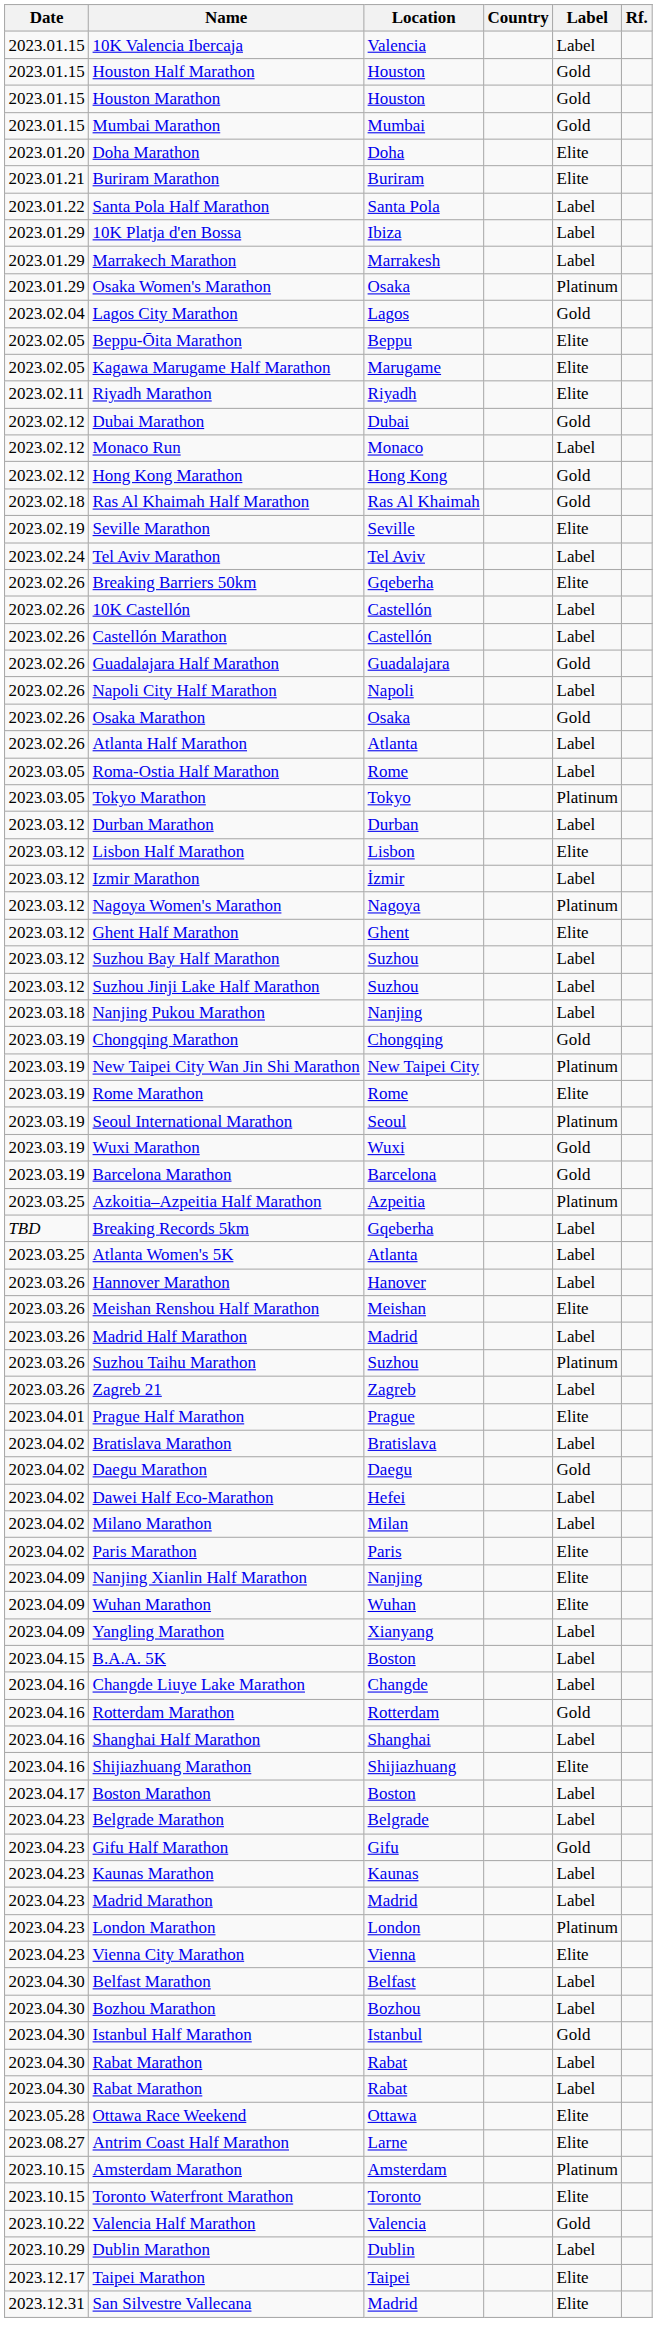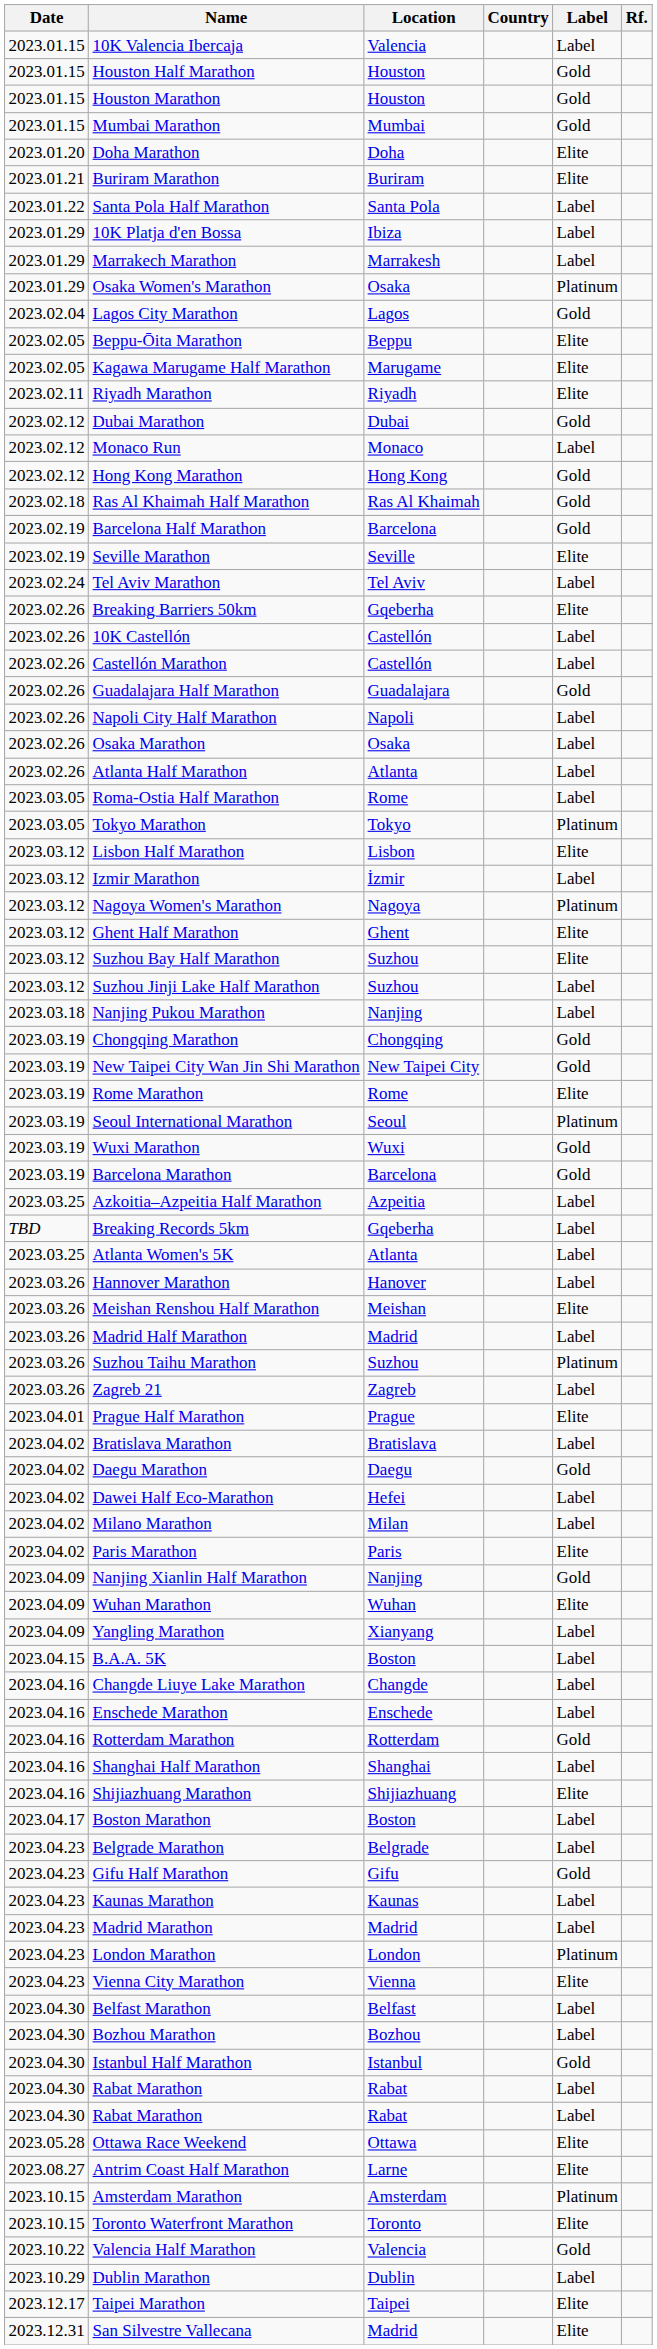 <table class="wikitable sortable">
 <tr>
 <th>Date</th>
 <th>Name</th>
 <th>Location</th>
 <th>Country</th>
 <th>Label</th>
 <th class="unsortable">Rf.</th>
 </tr>
 <tr>
 <td>2023.01.15</td>
 <td><a href='#'>10K Valencia Ibercaja</a></td>
 <td><a href='#'>Valencia</a></td>
 <td></td>
 <td>Label</td>
 <td></td>
 </tr>
 <tr>
 <td>2023.01.15</td>
 <td><a href='#'>Houston Half Marathon</a></td>
 <td><a href='#'>Houston</a></td>
 <td></td>
 <td>Gold</td>
 <td></td>
 </tr>
 <tr>
 <td>2023.01.15</td>
 <td><a href='#'>Houston Marathon</a></td>
 <td><a href='#'>Houston</a></td>
 <td></td>
 <td>Gold</td>
 <td></td>
 </tr>
 <tr>
 <td>2023.01.15</td>
 <td><a href='#'>Mumbai Marathon</a></td>
 <td><a href='#'>Mumbai</a></td>
 <td></td>
 <td>Gold</td>
 <td></td>
 </tr>
 <tr>
 <td>2023.01.20</td>
 <td><a href='#'>Doha Marathon</a></td>
 <td><a href='#'>Doha</a></td>
 <td></td>
 <td>Elite</td>
 <td></td>
 </tr>
 <tr>
 <td>2023.01.21</td>
 <td><a href='#'>Buriram Marathon</a></td>
 <td><a href='#'>Buriram</a></td>
 <td></td>
 <td>Elite</td>
 <td></td>
 </tr>
 <tr>
 <td>2023.01.22</td>
 <td><a href='#'>Santa Pola Half Marathon</a></td>
 <td><a href='#'>Santa Pola</a></td>
 <td></td>
 <td>Label</td>
 <td></td>
 </tr>
 <tr>
 <td>2023.01.29</td>
 <td><a href='#'>10K Platja d'en Bossa</a></td>
 <td><a href='#'>Ibiza</a></td>
 <td></td>
 <td>Label</td>
 <td></td>
 </tr>
 <tr>
 <td>2023.01.29</td>
 <td><a href='#'>Marrakech Marathon</a></td>
 <td><a href='#'>Marrakesh</a></td>
 <td></td>
 <td>Label</td>
 <td></td>
 </tr>
 <tr>
 <td>2023.01.29</td>
 <td><a href='#'>Osaka Women's Marathon</a></td>
 <td><a href='#'>Osaka</a></td>
 <td></td>
 <td>Platinum</td>
 <td></td>
 </tr>
 <tr>
 <td>2023.02.04</td>
 <td><a href='#'>Lagos City Marathon</a></td>
 <td><a href='#'>Lagos</a></td>
 <td></td>
 <td>Gold</td>
 <td></td>
 </tr>
 <tr>
 <td>2023.02.05</td>
 <td><a href='#'>Beppu-Ōita Marathon</a></td>
 <td><a href='#'>Beppu</a></td>
 <td></td>
 <td>Elite</td>
 <td></td>
 </tr>
 <tr>
 <td>2023.02.05</td>
 <td><a href='#'>Kagawa Marugame Half Marathon</a></td>
 <td><a href='#'>Marugame</a></td>
 <td></td>
 <td>Elite</td>
 <td></td>
 </tr>
 <tr>
 <td>2023.02.11</td>
 <td><a href='#'>Riyadh Marathon</a></td>
 <td><a href='#'>Riyadh</a></td>
 <td></td>
 <td>Elite</td>
 <td></td>
 </tr>
 <tr>
 <td>2023.02.12</td>
 <td><a href='#'>Dubai Marathon</a></td>
 <td><a href='#'>Dubai</a></td>
 <td></td>
 <td>Gold</td>
 <td></td>
 </tr>
 <tr>
 <td>2023.02.12</td>
 <td><a href='#'>Monaco Run</a></td>
 <td><a href='#'>Monaco</a></td>
 <td></td>
 <td>Label</td>
 <td></td>
 </tr>
 <tr>
 <td>2023.02.12</td>
 <td><a href='#'>Hong Kong Marathon</a></td>
 <td><a href='#'>Hong Kong</a></td>
 <td></td>
 <td>Gold</td>
 <td></td>
 </tr>
 <tr>
 <td>2023.02.18</td>
 <td><a href='#'>Ras Al Khaimah Half Marathon</a></td>
 <td><a href='#'>Ras Al Khaimah</a></td>
 <td></td>
 <td>Gold</td>
 <td></td>
 </tr>
 <tr>
 <td>2023.02.19</td>
+<td><a href='#'>Barcelona Half Marathon</a></td>
+<td><a href='#'>Barcelona</a></td>
+<td></td>
+<td>Gold</td>
+<td></td>
+</tr>
+<tr>
+<td>2023.02.19</td>
 <td><a href='#'>Seville Marathon</a></td>
 <td><a href='#'>Seville</a></td>
 <td></td>
 <td>Elite</td>
 <td></td>
 </tr>
 <tr>
 <td>2023.02.24</td>
 <td><a href='#'>Tel Aviv Marathon</a></td>
 <td><a href='#'>Tel Aviv</a></td>
 <td></td>
 <td>Label</td>
 <td></td>
 </tr>
 <tr>
 <td>2023.02.26</td>
 <td><a href='#'>Breaking Barriers 50km</a></td>
 <td><a href='#'>Gqeberha</a></td>
 <td></td>
 <td>Elite</td>
 <td></td>
 </tr>
 <tr>
 <td>2023.02.26</td>
 <td><a href='#'>10K Castellón</a></td>
 <td><a href='#'>Castellón</a></td>
 <td></td>
 <td>Label</td>
 <td></td>
 </tr>
 <tr>
 <td>2023.02.26</td>
 <td><a href='#'>Castellón Marathon</a></td>
 <td><a href='#'>Castellón</a></td>
 <td></td>
 <td>Label</td>
 <td></td>
 </tr>
 <tr>
 <td>2023.02.26</td>
 <td><a href='#'>Guadalajara Half Marathon</a></td>
 <td><a href='#'>Guadalajara</a></td>
 <td></td>
 <td>Gold</td>
 <td></td>
 </tr>
 <tr>
 <td>2023.02.26</td>
 <td><a href='#'>Napoli City Half Marathon</a></td>
 <td><a href='#'>Napoli</a></td>
 <td></td>
 <td>Label</td>
 <td></td>
 </tr>
 <tr>
 <td>2023.02.26</td>
 <td><a href='#'>Osaka Marathon</a></td>
 <td><a href='#'>Osaka</a></td>
 <td></td>
-<td>Gold</td>
+<td>Label</td>
 <td></td>
 </tr>
 <tr>
 <td>2023.02.26</td>
 <td><a href='#'>Atlanta Half Marathon</a></td>
 <td><a href='#'>Atlanta</a></td>
 <td></td>
 <td>Label</td>
 <td></td>
 </tr>
 <tr>
 <td>2023.03.05</td>
 <td><a href='#'>Roma-Ostia Half Marathon</a></td>
 <td><a href='#'>Rome</a></td>
 <td></td>
 <td>Label</td>
 <td></td>
 </tr>
 <tr>
 <td>2023.03.05</td>
 <td><a href='#'>Tokyo Marathon</a></td>
 <td><a href='#'>Tokyo</a></td>
 <td></td>
 <td>Platinum</td>
-<td></td>
-</tr>
-<tr>
-<td>2023.03.12</td>
-<td><a href='#'>Durban Marathon</a></td>
-<td><a href='#'>Durban</a></td>
-<td></td>
-<td>Label</td>
 <td></td>
 </tr>
 <tr>
 <td>2023.03.12</td>
 <td><a href='#'>Lisbon Half Marathon</a></td>
 <td><a href='#'>Lisbon</a></td>
 <td></td>
 <td>Elite</td>
 <td></td>
 </tr>
 <tr>
 <td>2023.03.12</td>
 <td><a href='#'>Izmir Marathon</a></td>
 <td><a href='#'>İzmir</a></td>
 <td></td>
 <td>Label</td>
 <td></td>
 </tr>
 <tr>
 <td>2023.03.12</td>
 <td><a href='#'>Nagoya Women's Marathon</a></td>
 <td><a href='#'>Nagoya</a></td>
 <td></td>
 <td>Platinum</td>
 <td></td>
 </tr>
 <tr>
 <td>2023.03.12</td>
 <td><a href='#'>Ghent Half Marathon</a></td>
 <td><a href='#'>Ghent</a></td>
 <td></td>
 <td>Elite</td>
 <td></td>
 </tr>
 <tr>
 <td>2023.03.12</td>
 <td><a href='#'>Suzhou Bay Half Marathon</a></td>
 <td><a href='#'>Suzhou</a></td>
 <td></td>
-<td>Label</td>
+<td>Elite</td>
 <td></td>
 </tr>
 <tr>
 <td>2023.03.12</td>
 <td><a href='#'>Suzhou Jinji Lake Half Marathon</a></td>
 <td><a href='#'>Suzhou</a></td>
 <td></td>
 <td>Label</td>
 <td></td>
 </tr>
 <tr>
 <td>2023.03.18</td>
 <td><a href='#'>Nanjing Pukou Marathon</a></td>
 <td><a href='#'>Nanjing</a></td>
 <td></td>
 <td>Label</td>
 <td></td>
 </tr>
 <tr>
 <td>2023.03.19</td>
 <td><a href='#'>Chongqing Marathon</a></td>
 <td><a href='#'>Chongqing</a></td>
 <td></td>
 <td>Gold</td>
 <td></td>
 </tr>
 <tr>
 <td>2023.03.19</td>
 <td><a href='#'>New Taipei City Wan Jin Shi Marathon</a></td>
 <td><a href='#'>New Taipei City</a></td>
 <td></td>
-<td>Platinum</td>
+<td>Gold</td>
 <td></td>
 </tr>
 <tr>
 <td>2023.03.19</td>
 <td><a href='#'>Rome Marathon</a></td>
 <td><a href='#'>Rome</a></td>
 <td></td>
 <td>Elite</td>
 <td></td>
 </tr>
 <tr>
 <td>2023.03.19</td>
 <td><a href='#'>Seoul International Marathon</a></td>
 <td><a href='#'>Seoul</a></td>
 <td></td>
 <td>Platinum</td>
 <td></td>
 </tr>
 <tr>
 <td>2023.03.19</td>
 <td><a href='#'>Wuxi Marathon</a></td>
 <td><a href='#'>Wuxi</a></td>
 <td></td>
 <td>Gold</td>
 <td></td>
 </tr>
 <tr>
 <td>2023.03.19</td>
 <td><a href='#'>Barcelona Marathon</a></td>
 <td><a href='#'>Barcelona</a></td>
 <td></td>
 <td>Gold</td>
 <td></td>
 </tr>
 <tr>
 <td>2023.03.25</td>
 <td><a href='#'>Azkoitia–Azpeitia Half Marathon</a></td>
 <td><a href='#'>Azpeitia</a></td>
 <td></td>
-<td>Platinum</td>
+<td>Label</td>
 <td></td>
 </tr>
 <tr>
 <td><em>TBD</em></td>
 <td><a href='#'>Breaking Records 5km</a></td>
 <td><a href='#'>Gqeberha</a></td>
 <td></td>
 <td>Label</td>
 <td></td>
 </tr>
 <tr>
 <td>2023.03.25</td>
 <td><a href='#'>Atlanta Women's 5K</a></td>
 <td><a href='#'>Atlanta</a></td>
 <td></td>
 <td>Label</td>
 <td></td>
 </tr>
 <tr>
 <td>2023.03.26</td>
 <td><a href='#'>Hannover Marathon</a></td>
 <td><a href='#'>Hanover</a></td>
 <td></td>
 <td>Label</td>
 <td></td>
 </tr>
 <tr>
 <td>2023.03.26</td>
 <td><a href='#'>Meishan Renshou Half Marathon</a></td>
 <td><a href='#'>Meishan</a></td>
 <td></td>
 <td>Elite</td>
 <td></td>
 </tr>
 <tr>
 <td>2023.03.26</td>
 <td><a href='#'>Madrid Half Marathon</a></td>
 <td><a href='#'>Madrid</a></td>
 <td></td>
 <td>Label</td>
 <td></td>
 </tr>
 <tr>
 <td>2023.03.26</td>
 <td><a href='#'>Suzhou Taihu Marathon</a></td>
 <td><a href='#'>Suzhou</a></td>
 <td></td>
 <td>Platinum</td>
 <td></td>
 </tr>
 <tr>
 <td>2023.03.26</td>
 <td><a href='#'>Zagreb 21</a></td>
 <td><a href='#'>Zagreb</a></td>
 <td></td>
 <td>Label</td>
 <td></td>
 </tr>
 <tr>
 <td>2023.04.01</td>
 <td><a href='#'>Prague Half Marathon</a></td>
 <td><a href='#'>Prague</a></td>
 <td></td>
 <td>Elite</td>
 <td></td>
 </tr>
 <tr>
 <td>2023.04.02</td>
 <td><a href='#'>Bratislava Marathon</a></td>
 <td><a href='#'>Bratislava</a></td>
 <td></td>
 <td>Label</td>
 <td></td>
 </tr>
 <tr>
 <td>2023.04.02</td>
 <td><a href='#'>Daegu Marathon</a></td>
 <td><a href='#'>Daegu</a></td>
 <td></td>
 <td>Gold</td>
 <td></td>
 </tr>
 <tr>
 <td>2023.04.02</td>
 <td><a href='#'>Dawei Half Eco-Marathon</a></td>
 <td><a href='#'>Hefei</a></td>
 <td></td>
 <td>Label</td>
 <td></td>
 </tr>
 <tr>
 <td>2023.04.02</td>
 <td><a href='#'>Milano Marathon</a></td>
 <td><a href='#'>Milan</a></td>
 <td></td>
 <td>Label</td>
 <td></td>
 </tr>
 <tr>
 <td>2023.04.02</td>
 <td><a href='#'>Paris Marathon</a></td>
 <td><a href='#'>Paris</a></td>
 <td></td>
 <td>Elite</td>
 <td></td>
 </tr>
 <tr>
 <td>2023.04.09</td>
 <td><a href='#'>Nanjing Xianlin Half Marathon</a></td>
 <td><a href='#'>Nanjing</a></td>
 <td></td>
-<td>Elite</td>
+<td>Gold</td>
 <td></td>
 </tr>
 <tr>
 <td>2023.04.09</td>
 <td><a href='#'>Wuhan Marathon</a></td>
 <td><a href='#'>Wuhan</a></td>
 <td></td>
 <td>Elite</td>
 <td></td>
 </tr>
 <tr>
 <td>2023.04.09</td>
 <td><a href='#'>Yangling Marathon</a></td>
 <td><a href='#'>Xianyang</a></td>
 <td></td>
 <td>Label</td>
 <td></td>
 </tr>
 <tr>
 <td>2023.04.15</td>
 <td><a href='#'>B.A.A. 5K</a></td>
 <td><a href='#'>Boston</a></td>
 <td></td>
 <td>Label</td>
 <td></td>
 </tr>
 <tr>
 <td>2023.04.16</td>
 <td><a href='#'>Changde Liuye Lake Marathon</a></td>
 <td><a href='#'>Changde</a></td>
+<td></td>
+<td>Label</td>
+<td></td>
+</tr>
+<tr>
+<td>2023.04.16</td>
+<td><a href='#'>Enschede Marathon</a></td>
+<td><a href='#'>Enschede</a></td>
 <td></td>
 <td>Label</td>
 <td></td>
 </tr>
 <tr>
 <td>2023.04.16</td>
 <td><a href='#'>Rotterdam Marathon</a></td>
 <td><a href='#'>Rotterdam</a></td>
 <td></td>
 <td>Gold</td>
 <td></td>
 </tr>
 <tr>
 <td>2023.04.16</td>
 <td><a href='#'>Shanghai Half Marathon</a></td>
 <td><a href='#'>Shanghai</a></td>
 <td></td>
 <td>Label</td>
 <td></td>
 </tr>
 <tr>
 <td>2023.04.16</td>
 <td><a href='#'>Shijiazhuang Marathon</a></td>
 <td><a href='#'>Shijiazhuang</a></td>
 <td></td>
 <td>Elite</td>
 <td></td>
 </tr>
 <tr>
 <td>2023.04.17</td>
 <td><a href='#'>Boston Marathon</a></td>
 <td><a href='#'>Boston</a></td>
 <td></td>
 <td>Label</td>
 <td></td>
 </tr>
 <tr>
 <td>2023.04.23</td>
 <td><a href='#'>Belgrade Marathon</a></td>
 <td><a href='#'>Belgrade</a></td>
 <td></td>
 <td>Label</td>
 <td></td>
 </tr>
 <tr>
 <td>2023.04.23</td>
 <td><a href='#'>Gifu Half Marathon</a></td>
 <td><a href='#'>Gifu</a></td>
 <td></td>
 <td>Gold</td>
 <td></td>
 </tr>
 <tr>
 <td>2023.04.23</td>
 <td><a href='#'>Kaunas Marathon</a></td>
 <td><a href='#'>Kaunas</a></td>
 <td></td>
 <td>Label</td>
 <td></td>
 </tr>
 <tr>
 <td>2023.04.23</td>
 <td><a href='#'>Madrid Marathon</a></td>
 <td><a href='#'>Madrid</a></td>
 <td></td>
 <td>Label</td>
 <td></td>
 </tr>
 <tr>
 <td>2023.04.23</td>
 <td><a href='#'>London Marathon</a></td>
 <td><a href='#'>London</a></td>
 <td></td>
 <td>Platinum</td>
 <td></td>
 </tr>
 <tr>
 <td>2023.04.23</td>
 <td><a href='#'>Vienna City Marathon</a></td>
 <td><a href='#'>Vienna</a></td>
 <td></td>
 <td>Elite</td>
 <td></td>
 </tr>
 <tr>
 <td>2023.04.30</td>
 <td><a href='#'>Belfast Marathon</a></td>
 <td><a href='#'>Belfast</a></td>
 <td></td>
 <td>Label</td>
 <td></td>
 </tr>
 <tr>
 <td>2023.04.30</td>
 <td><a href='#'>Bozhou Marathon</a></td>
 <td><a href='#'>Bozhou</a></td>
 <td></td>
 <td>Label</td>
 <td></td>
 </tr>
 <tr>
 <td>2023.04.30</td>
 <td><a href='#'>Istanbul Half Marathon</a></td>
 <td><a href='#'>Istanbul</a></td>
 <td></td>
 <td>Gold</td>
 <td></td>
 </tr>
 <tr>
 <td>2023.04.30</td>
 <td><a href='#'>Rabat Marathon</a></td>
 <td><a href='#'>Rabat</a></td>
 <td></td>
 <td>Label</td>
 <td></td>
 </tr>
 <tr>
 <td>2023.04.30</td>
 <td><a href='#'>Rabat Marathon</a></td>
 <td><a href='#'>Rabat</a></td>
 <td></td>
 <td>Label</td>
 <td></td>
 </tr>
 <tr>
 <td>2023.05.28</td>
 <td><a href='#'>Ottawa Race Weekend</a></td>
 <td><a href='#'>Ottawa</a></td>
 <td></td>
 <td>Elite</td>
 <td></td>
 </tr>
 <tr>
 <td>2023.08.27</td>
 <td><a href='#'>Antrim Coast Half Marathon</a></td>
 <td><a href='#'>Larne</a></td>
 <td></td>
 <td>Elite</td>
 <td></td>
 </tr>
 <tr>
 <td>2023.10.15</td>
 <td><a href='#'>Amsterdam Marathon</a></td>
 <td><a href='#'>Amsterdam</a></td>
 <td></td>
 <td>Platinum</td>
 <td></td>
 </tr>
 <tr>
 <td>2023.10.15</td>
 <td><a href='#'>Toronto Waterfront Marathon</a></td>
 <td><a href='#'>Toronto</a></td>
 <td></td>
 <td>Elite</td>
 <td></td>
 </tr>
 <tr>
 <td>2023.10.22</td>
 <td><a href='#'>Valencia Half Marathon</a></td>
 <td><a href='#'>Valencia</a></td>
 <td></td>
 <td>Gold</td>
 <td></td>
 </tr>
 <tr>
 <td>2023.10.29</td>
 <td><a href='#'>Dublin Marathon</a></td>
 <td><a href='#'>Dublin</a></td>
 <td></td>
 <td>Label</td>
 <td></td>
 </tr>
 <tr>
 <td>2023.12.17</td>
 <td><a href='#'>Taipei Marathon</a></td>
 <td><a href='#'>Taipei</a></td>
 <td></td>
 <td>Elite</td>
 <td></td>
 </tr>
 <tr>
 <td>2023.12.31</td>
 <td><a href='#'>San Silvestre Vallecana</a></td>
 <td><a href='#'>Madrid</a></td>
 <td></td>
 <td>Elite</td>
 <td></td>
 </tr>
 </table>
